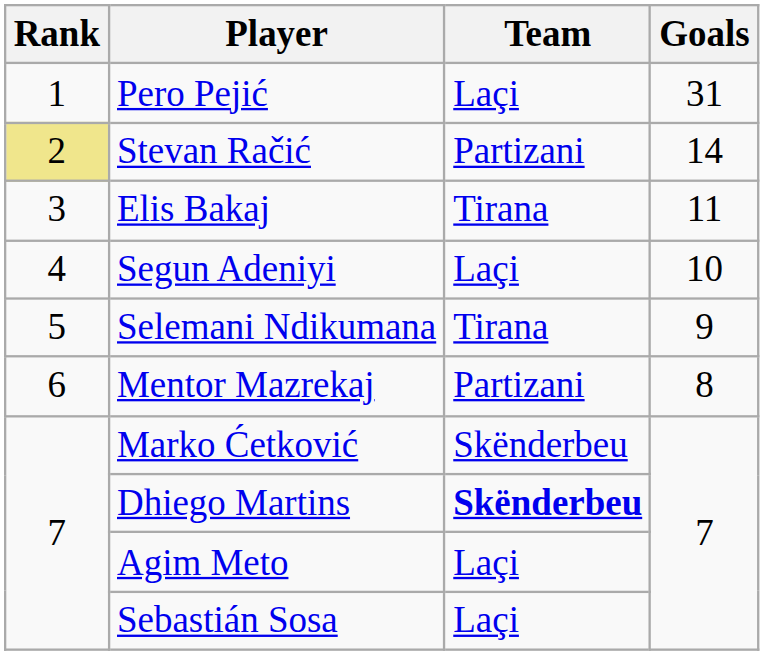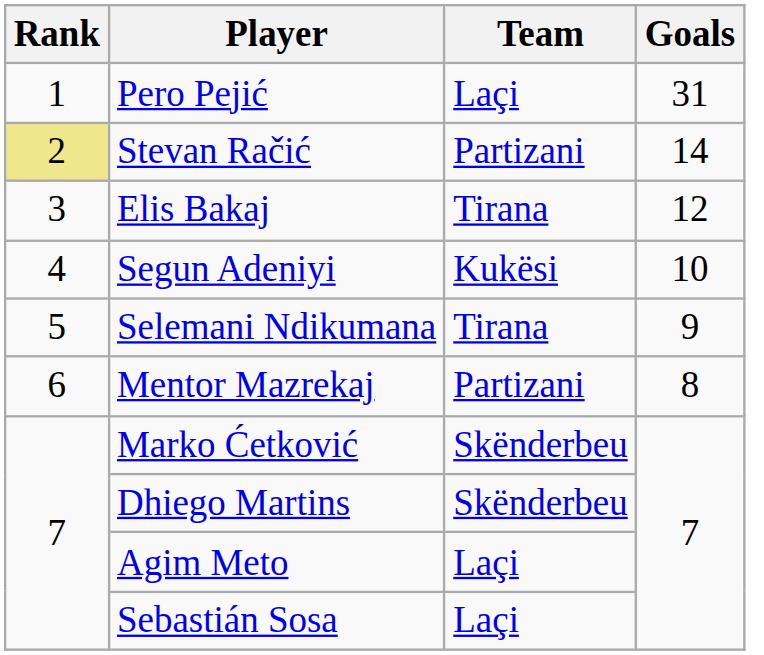 <table class="wikitable" style="text-align:left">
 <tr>
 <th>Rank</th>
 <th>Player</th>
 <th>Team</th>
 <th>Goals</th>
 </tr>
 <tr>
 <td align=center>1</td>
 <td> <a href='#'>Pero Pejić</a></td>
 <td><a href='#'>Laçi</a></td>
 <td align=center>31</td>
 </tr>
 <tr>
 <td align=center style="background: khaki;">2</td>
 <td> <a href='#'>Stevan Račić</a></td>
 <td><a href='#'>Partizani</a></td>
 <td align=center>14</td>
 </tr>
 <tr>
 <td align=center>3</td>
 <td> <a href='#'>Elis Bakaj</a></td>
 <td><a href='#'>Tirana</a></td>
-<td align=center>11</td>
+<td align=center>12</td>
 </tr>
 <tr>
 <td align=center>4</td>
 <td> <a href='#'>Segun Adeniyi</a></td>
-<td><a href='#'>Laçi</a></td>
+<td><a href='#'>Kukësi</a></td>
 <td align=center>10</td>
 </tr>
 <tr>
 <td align=center>5</td>
 <td> <a href='#'>Selemani Ndikumana</a></td>
 <td><a href='#'>Tirana</a></td>
 <td align=center>9</td>
 </tr>
 <tr>
 <td align=center>6</td>
 <td> <a href='#'>Mentor Mazrekaj</a></td>
 <td><a href='#'>Partizani</a></td>
 <td align=center>8</td>
 </tr>
 <tr>
 <td rowspan=4 align=center>7</td>
 <td> <a href='#'>Marko Ćetković</a></td>
 <td><a href='#'>Skënderbeu</a></td>
 <td rowspan=4 align=center>7</td>
 </tr>
 <tr>
 <td> <a href='#'>Dhiego Martins</a></td>
-<td><strong><a href='#'>Skënderbeu</a></strong></td>
+<td><a href='#'>Skënderbeu</a></td>
 </tr>
 <tr>
 <td> <a href='#'>Agim Meto</a></td>
 <td><a href='#'>Laçi</a></td>
 </tr>
 <tr>
 <td> <a href='#'>Sebastián Sosa</a></td>
 <td><a href='#'>Laçi</a></td>
 </tr>
 </table>
